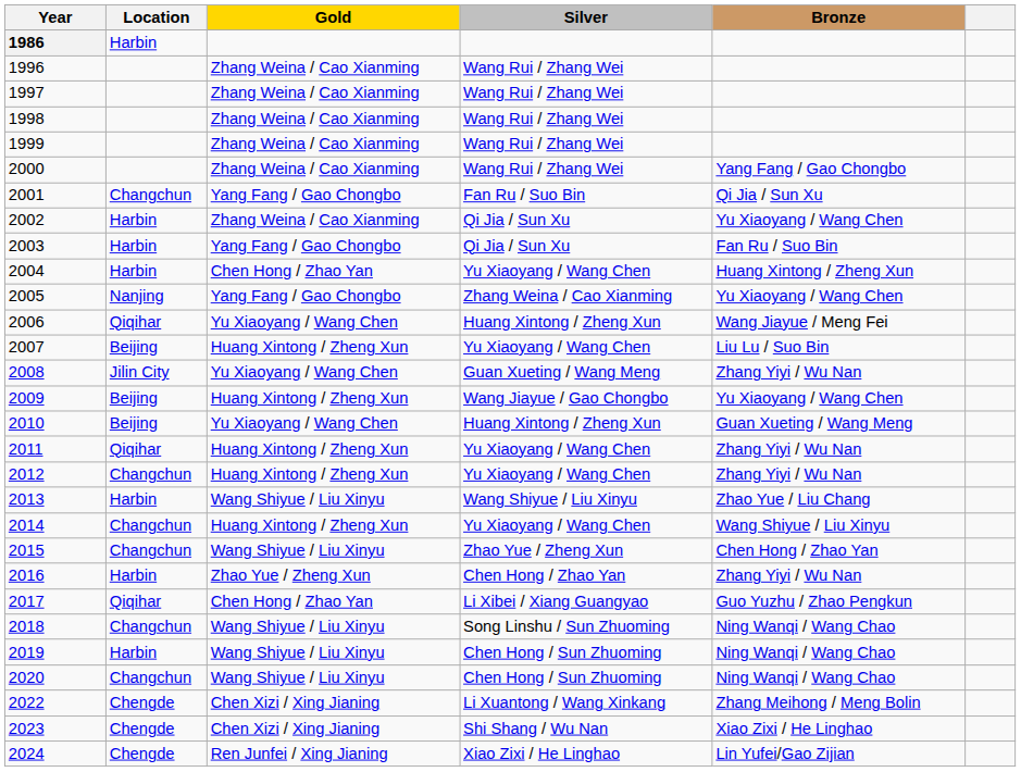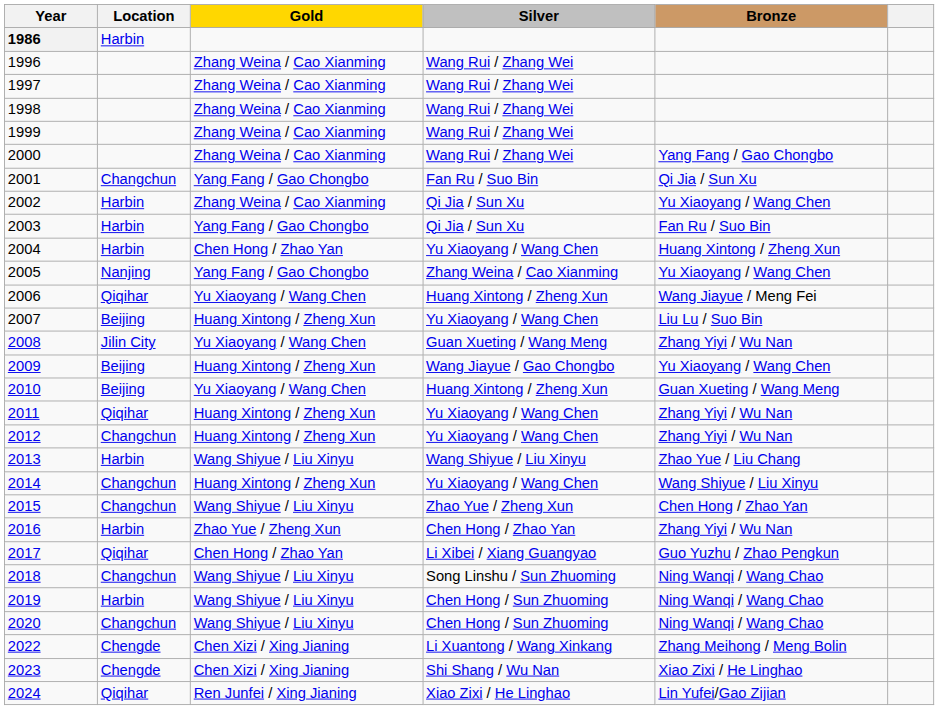 <table class="wikitable unsortable" style="text-align:left; width:80%">
 <tr>
 <th scope="col" style="text-align:center; width:10%">Year</th>
 <th scope="col" style="text-align:center; width:10%">Location</th>
 <th scope="col" style="text-align:center; width:25%; background:gold">Gold</th>
 <th scope="col" style="text-align:center; width:25%; background:silver">Silver</th>
 <th scope="col" style="text-align:center; width:25%; background:#c96">Bronze</th>
 <th scope="col" style="text-align:center; width:5%"></th>
 </tr>
 <tr>
 <th scope="row" style="text-align:left">1986</th>
 <td><a href='#'>Harbin</a></td>
 <td></td>
 <td></td>
 <td></td>
 <td></td>
 </tr>
 <tr>
 <td>1996</td>
 <td></td>
 <td><a href='#'>Zhang Weina</a> / <a href='#'>Cao Xianming</a></td>
 <td><a href='#'>Wang Rui</a> / <a href='#'>Zhang Wei</a></td>
 <td></td>
 <td></td>
 </tr>
 <tr>
 <td>1997</td>
 <td></td>
 <td><a href='#'>Zhang Weina</a> / <a href='#'>Cao Xianming</a></td>
 <td><a href='#'>Wang Rui</a> / <a href='#'>Zhang Wei</a></td>
 <td></td>
 <td></td>
 </tr>
 <tr>
 <td>1998</td>
 <td></td>
 <td><a href='#'>Zhang Weina</a> / <a href='#'>Cao Xianming</a></td>
 <td><a href='#'>Wang Rui</a> / <a href='#'>Zhang Wei</a></td>
 <td></td>
 <td></td>
 </tr>
 <tr>
 <td>1999</td>
 <td></td>
 <td><a href='#'>Zhang Weina</a> / <a href='#'>Cao Xianming</a></td>
 <td><a href='#'>Wang Rui</a> / <a href='#'>Zhang Wei</a></td>
 <td></td>
 <td></td>
 </tr>
 <tr>
 <td>2000</td>
 <td></td>
 <td><a href='#'>Zhang Weina</a> / <a href='#'>Cao Xianming</a></td>
 <td><a href='#'>Wang Rui</a> / <a href='#'>Zhang Wei</a></td>
 <td><a href='#'>Yang Fang</a> / <a href='#'>Gao Chongbo</a></td>
 <td></td>
 </tr>
 <tr>
 <td>2001</td>
 <td><a href='#'>Changchun</a></td>
 <td><a href='#'>Yang Fang</a> / <a href='#'>Gao Chongbo</a></td>
 <td><a href='#'>Fan Ru</a> / <a href='#'>Suo Bin</a></td>
 <td><a href='#'>Qi Jia</a> / <a href='#'>Sun Xu</a></td>
 <td></td>
 </tr>
 <tr>
 <td>2002</td>
 <td><a href='#'>Harbin</a></td>
 <td><a href='#'>Zhang Weina</a> / <a href='#'>Cao Xianming</a></td>
 <td><a href='#'>Qi Jia</a> / <a href='#'>Sun Xu</a></td>
 <td><a href='#'>Yu Xiaoyang</a> / <a href='#'>Wang Chen</a></td>
 <td></td>
 </tr>
 <tr>
 <td>2003</td>
 <td><a href='#'>Harbin</a></td>
 <td><a href='#'>Yang Fang</a> / <a href='#'>Gao Chongbo</a></td>
 <td><a href='#'>Qi Jia</a> / <a href='#'>Sun Xu</a></td>
 <td><a href='#'>Fan Ru</a> / <a href='#'>Suo Bin</a></td>
 <td></td>
 </tr>
 <tr>
 <td>2004</td>
 <td><a href='#'>Harbin</a></td>
 <td><a href='#'>Chen Hong</a> / <a href='#'>Zhao Yan</a></td>
 <td><a href='#'>Yu Xiaoyang</a> / <a href='#'>Wang Chen</a></td>
 <td><a href='#'>Huang Xintong</a> / <a href='#'>Zheng Xun</a></td>
 <td></td>
 </tr>
 <tr>
 <td>2005</td>
 <td><a href='#'>Nanjing</a></td>
 <td><a href='#'>Yang Fang</a> / <a href='#'>Gao Chongbo</a></td>
 <td><a href='#'>Zhang Weina</a> / <a href='#'>Cao Xianming</a></td>
 <td><a href='#'>Yu Xiaoyang</a> / <a href='#'>Wang Chen</a></td>
 <td></td>
 </tr>
 <tr>
 <td>2006</td>
 <td><a href='#'>Qiqihar</a></td>
 <td><a href='#'>Yu Xiaoyang</a> / <a href='#'>Wang Chen</a></td>
 <td><a href='#'>Huang Xintong</a> / <a href='#'>Zheng Xun</a></td>
 <td><a href='#'>Wang Jiayue</a> / Meng Fei</td>
 <td></td>
 </tr>
 <tr>
 <td>2007</td>
 <td><a href='#'>Beijing</a></td>
 <td><a href='#'>Huang Xintong</a> / <a href='#'>Zheng Xun</a></td>
 <td><a href='#'>Yu Xiaoyang</a> / <a href='#'>Wang Chen</a></td>
 <td><a href='#'>Liu Lu</a> / <a href='#'>Suo Bin</a></td>
 <td></td>
 </tr>
 <tr>
 <td><a href='#'>2008</a></td>
 <td><a href='#'>Jilin City</a></td>
 <td><a href='#'>Yu Xiaoyang</a> / <a href='#'>Wang Chen</a></td>
 <td><a href='#'>Guan Xueting</a> / <a href='#'>Wang Meng</a></td>
 <td><a href='#'>Zhang Yiyi</a> / <a href='#'>Wu Nan</a></td>
 <td></td>
 </tr>
 <tr>
 <td><a href='#'>2009</a></td>
 <td><a href='#'>Beijing</a></td>
 <td><a href='#'>Huang Xintong</a> / <a href='#'>Zheng Xun</a></td>
 <td><a href='#'>Wang Jiayue</a> / <a href='#'>Gao Chongbo</a></td>
 <td><a href='#'>Yu Xiaoyang</a> / <a href='#'>Wang Chen</a></td>
 <td></td>
 </tr>
 <tr>
 <td><a href='#'>2010</a></td>
 <td><a href='#'>Beijing</a></td>
 <td><a href='#'>Yu Xiaoyang</a> / <a href='#'>Wang Chen</a></td>
 <td><a href='#'>Huang Xintong</a> / <a href='#'>Zheng Xun</a></td>
 <td><a href='#'>Guan Xueting</a> / <a href='#'>Wang Meng</a></td>
 <td></td>
 </tr>
 <tr>
 <td><a href='#'>2011</a></td>
 <td><a href='#'>Qiqihar</a></td>
 <td><a href='#'>Huang Xintong</a> / <a href='#'>Zheng Xun</a></td>
 <td><a href='#'>Yu Xiaoyang</a> / <a href='#'>Wang Chen</a></td>
 <td><a href='#'>Zhang Yiyi</a> / <a href='#'>Wu Nan</a></td>
 <td></td>
 </tr>
 <tr>
 <td><a href='#'>2012</a></td>
 <td><a href='#'>Changchun</a></td>
 <td><a href='#'>Huang Xintong</a> / <a href='#'>Zheng Xun</a></td>
 <td><a href='#'>Yu Xiaoyang</a> / <a href='#'>Wang Chen</a></td>
 <td><a href='#'>Zhang Yiyi</a> / <a href='#'>Wu Nan</a></td>
 <td></td>
 </tr>
 <tr>
 <td><a href='#'>2013</a></td>
 <td><a href='#'>Harbin</a></td>
 <td><a href='#'>Wang Shiyue</a> / <a href='#'>Liu Xinyu</a></td>
 <td><a href='#'>Wang Shiyue</a> / <a href='#'>Liu Xinyu</a></td>
 <td><a href='#'>Zhao Yue</a> / <a href='#'>Liu Chang</a></td>
 <td></td>
 </tr>
 <tr>
 <td><a href='#'>2014</a></td>
 <td><a href='#'>Changchun</a></td>
 <td><a href='#'>Huang Xintong</a> / <a href='#'>Zheng Xun</a></td>
 <td><a href='#'>Yu Xiaoyang</a> / <a href='#'>Wang Chen</a></td>
 <td><a href='#'>Wang Shiyue</a> / <a href='#'>Liu Xinyu</a></td>
 <td></td>
 </tr>
 <tr>
 <td><a href='#'>2015</a></td>
 <td><a href='#'>Changchun</a></td>
 <td><a href='#'>Wang Shiyue</a> / <a href='#'>Liu Xinyu</a></td>
 <td><a href='#'>Zhao Yue</a> / <a href='#'>Zheng Xun</a></td>
 <td><a href='#'>Chen Hong</a> / <a href='#'>Zhao Yan</a></td>
 <td></td>
 </tr>
 <tr>
 <td><a href='#'>2016</a></td>
 <td><a href='#'>Harbin</a></td>
 <td><a href='#'>Zhao Yue</a> / <a href='#'>Zheng Xun</a></td>
 <td><a href='#'>Chen Hong</a> / <a href='#'>Zhao Yan</a></td>
 <td><a href='#'>Zhang Yiyi</a> / <a href='#'>Wu Nan</a></td>
 <td></td>
 </tr>
 <tr>
 <td><a href='#'>2017</a></td>
 <td><a href='#'>Qiqihar</a></td>
 <td><a href='#'>Chen Hong</a> / <a href='#'>Zhao Yan</a></td>
 <td><a href='#'>Li Xibei</a> / <a href='#'>Xiang Guangyao</a></td>
 <td><a href='#'>Guo Yuzhu</a> / <a href='#'>Zhao Pengkun</a></td>
 <td></td>
 </tr>
 <tr>
 <td><a href='#'>2018</a></td>
 <td><a href='#'>Changchun</a></td>
 <td><a href='#'>Wang Shiyue</a> / <a href='#'>Liu Xinyu</a></td>
 <td>Song Linshu / <a href='#'>Sun Zhuoming</a></td>
 <td><a href='#'>Ning Wanqi</a> / <a href='#'>Wang Chao</a></td>
 <td></td>
 </tr>
 <tr>
 <td><a href='#'>2019</a></td>
 <td><a href='#'>Harbin</a></td>
 <td><a href='#'>Wang Shiyue</a> / <a href='#'>Liu Xinyu</a></td>
 <td><a href='#'>Chen Hong</a> / <a href='#'>Sun Zhuoming</a></td>
 <td><a href='#'>Ning Wanqi</a> / <a href='#'>Wang Chao</a></td>
 <td></td>
 </tr>
 <tr>
 <td><a href='#'>2020</a></td>
 <td><a href='#'>Changchun</a></td>
 <td><a href='#'>Wang Shiyue</a> / <a href='#'>Liu Xinyu</a></td>
 <td><a href='#'>Chen Hong</a> / <a href='#'>Sun Zhuoming</a></td>
 <td><a href='#'>Ning Wanqi</a> / <a href='#'>Wang Chao</a></td>
 <td></td>
 </tr>
 <tr>
 <td><a href='#'>2022</a></td>
 <td><a href='#'>Chengde</a></td>
 <td><a href='#'>Chen Xizi</a> / <a href='#'>Xing Jianing</a></td>
 <td><a href='#'>Li Xuantong</a> / <a href='#'>Wang Xinkang</a></td>
 <td><a href='#'>Zhang Meihong</a> / <a href='#'>Meng Bolin</a></td>
 <td></td>
 </tr>
 <tr>
 <td><a href='#'>2023</a></td>
 <td><a href='#'>Chengde</a></td>
 <td><a href='#'>Chen Xizi</a> / <a href='#'>Xing Jianing</a></td>
 <td><a href='#'>Shi Shang</a> / <a href='#'>Wu Nan</a></td>
 <td><a href='#'>Xiao Zixi</a> / <a href='#'>He Linghao</a></td>
 <td></td>
 </tr>
 <tr>
 <td><a href='#'>2024</a></td>
-<td><a href='#'>Chengde</a></td>
+<td><a href='#'>Qiqihar</a></td>
 <td><a href='#'>Ren Junfei</a> / <a href='#'>Xing Jianing</a></td>
 <td><a href='#'>Xiao Zixi</a> / <a href='#'>He Linghao</a></td>
 <td><a href='#'>Lin Yufei</a>/<a href='#'>Gao Zijian</a></td>
 <td></td>
 </tr>
 </table>
